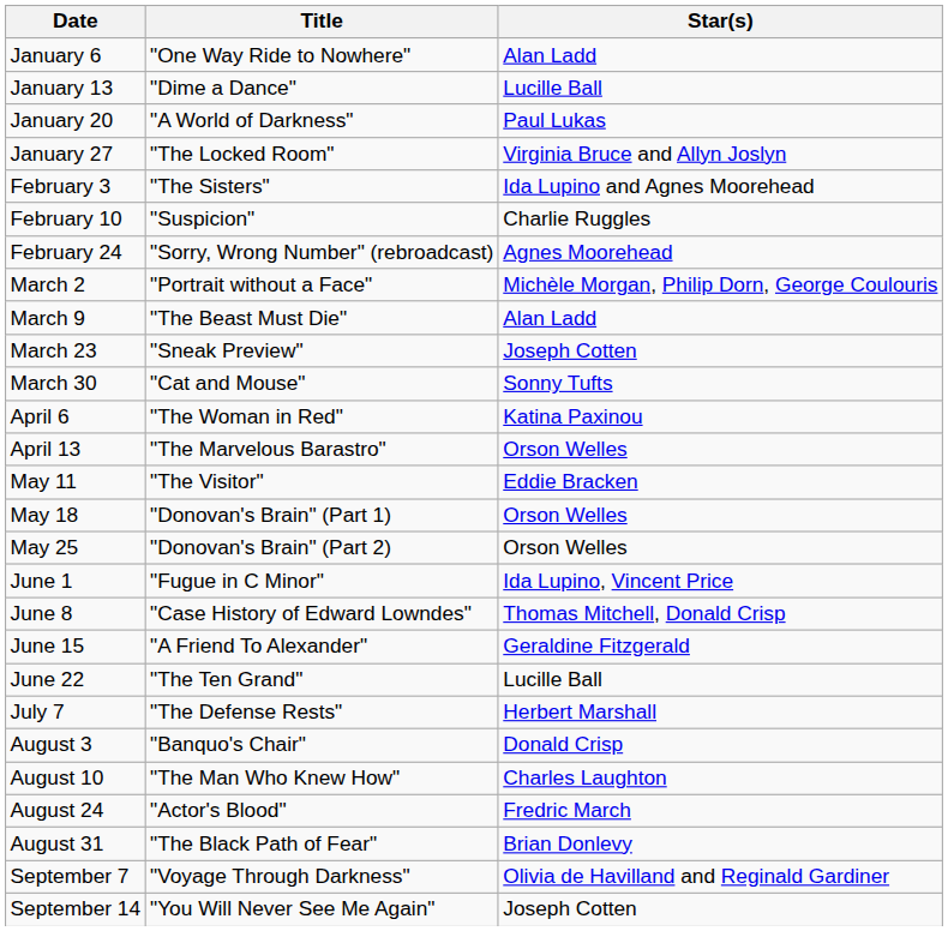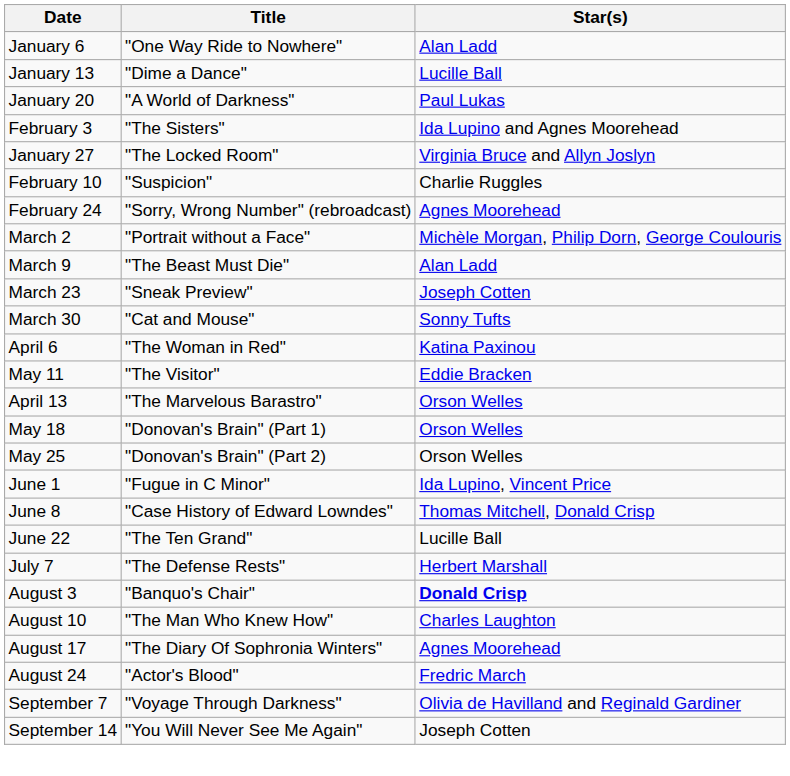 <table class="wikitable">
 <tr>
 <th>Date</th>
 <th>Title</th>
 <th>Star(s)</th>
 </tr>
 <tr>
 <td>January 6</td>
 <td>"One Way Ride to Nowhere"</td>
 <td><a href='#'>Alan Ladd</a></td>
 </tr>
 <tr>
 <td>January 13</td>
 <td>"Dime a Dance"</td>
 <td><a href='#'>Lucille Ball</a></td>
 </tr>
 <tr>
 <td>January 20</td>
 <td>"A World of Darkness"</td>
 <td><a href='#'>Paul Lukas</a></td>
 </tr>
 <tr>
+<td>February 3</td>
+<td>"The Sisters"</td>
+<td><a href='#'>Ida Lupino</a> and Agnes Moorehead</td>
+</tr>
+<tr>
 <td>January 27</td>
 <td>"The Locked Room"</td>
 <td><a href='#'>Virginia Bruce</a> and <a href='#'>Allyn Joslyn</a></td>
-</tr>
-<tr>
-<td>February 3</td>
-<td>"The Sisters"</td>
-<td><a href='#'>Ida Lupino</a> and Agnes Moorehead</td>
 </tr>
 <tr>
 <td>February 10</td>
 <td>"Suspicion"</td>
 <td>Charlie Ruggles</td>
 </tr>
 <tr>
 <td>February 24</td>
 <td>"Sorry, Wrong Number" (rebroadcast)</td>
 <td><a href='#'>Agnes Moorehead</a></td>
 </tr>
 <tr>
 <td>March 2</td>
 <td>"Portrait without a Face"</td>
 <td><a href='#'>Michèle Morgan</a>, <a href='#'>Philip Dorn</a>, <a href='#'>George Coulouris</a></td>
 </tr>
 <tr>
 <td>March 9</td>
 <td>"The Beast Must Die"</td>
 <td><a href='#'>Alan Ladd</a></td>
 </tr>
 <tr>
 <td>March 23</td>
 <td>"Sneak Preview"</td>
 <td><a href='#'>Joseph Cotten</a></td>
 </tr>
 <tr>
 <td>March 30</td>
 <td>"Cat and Mouse"</td>
 <td><a href='#'>Sonny Tufts</a></td>
 </tr>
 <tr>
 <td>April 6</td>
 <td>"The Woman in Red"</td>
 <td><a href='#'>Katina Paxinou</a></td>
 </tr>
 <tr>
+<td>May 11</td>
+<td>"The Visitor"</td>
+<td><a href='#'>Eddie Bracken</a></td>
+</tr>
+<tr>
 <td>April 13</td>
 <td>"The Marvelous Barastro"</td>
 <td><a href='#'>Orson Welles</a></td>
-</tr>
-<tr>
-<td>May 11</td>
-<td>"The Visitor"</td>
-<td><a href='#'>Eddie Bracken</a></td>
 </tr>
 <tr>
 <td>May 18</td>
 <td>"Donovan's Brain" (Part 1)</td>
 <td><a href='#'>Orson Welles</a></td>
 </tr>
 <tr>
 <td>May 25</td>
 <td>"Donovan's Brain" (Part 2)</td>
 <td>Orson Welles</td>
 </tr>
 <tr>
 <td>June 1</td>
 <td>"Fugue in C Minor"</td>
 <td><a href='#'>Ida Lupino</a>, <a href='#'>Vincent Price</a></td>
 </tr>
 <tr>
 <td>June 8</td>
 <td>"Case History of Edward Lowndes"</td>
 <td><a href='#'>Thomas Mitchell</a>, <a href='#'>Donald Crisp</a></td>
 </tr>
 <tr>
-<td>June 15</td>
-<td>"A Friend To Alexander"</td>
-<td><a href='#'>Geraldine Fitzgerald</a></td>
-</tr>
-<tr>
 <td>June 22</td>
 <td>"The Ten Grand"</td>
 <td>Lucille Ball</td>
 </tr>
 <tr>
 <td>July 7</td>
 <td>"The Defense Rests"</td>
 <td><a href='#'>Herbert Marshall</a></td>
 </tr>
 <tr>
 <td>August 3</td>
 <td>"Banquo's Chair"</td>
-<td><a href='#'>Donald Crisp</a></td>
+<td><strong><a href='#'>Donald Crisp</a></strong></td>
 </tr>
 <tr>
 <td>August 10</td>
 <td>"The Man Who Knew How"</td>
 <td><a href='#'>Charles Laughton</a></td>
 </tr>
 <tr>
+<td>August 17</td>
+<td>"The Diary Of Sophronia Winters"</td>
+<td><a href='#'>Agnes Moorehead</a></td>
+</tr>
+<tr>
 <td>August 24</td>
 <td>"Actor's Blood"</td>
 <td><a href='#'>Fredric March</a></td>
-</tr>
-<tr>
-<td>August 31</td>
-<td>"The Black Path of Fear"</td>
-<td><a href='#'>Brian Donlevy</a></td>
 </tr>
 <tr>
 <td>September 7</td>
 <td>"Voyage Through Darkness"</td>
 <td><a href='#'>Olivia de Havilland</a> and <a href='#'>Reginald Gardiner</a></td>
 </tr>
 <tr>
 <td>September 14</td>
 <td>"You Will Never See Me Again"</td>
 <td>Joseph Cotten</td>
 </tr>
 </table>
